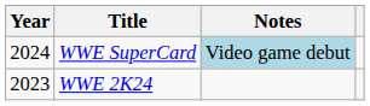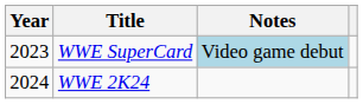 <table class="wikitable sortable plainrowheaders">
 <tr>
 <th scope="col">Year</th>
 <th scope="col">Title</th>
 <th scope="col" class="unsortable">Notes</th>
 <th scope="col" class="unsortable"></th>
 </tr>
 <tr>
-<td>2024</td>
+<td>2023</td>
 <td><em><a href='#'>WWE SuperCard</a></em></td>
 <td style="background: lightblue;">Video game debut</td>
 <td></td>
 </tr>
 <tr>
-<td>2023</td>
+<td>2024</td>
 <td><em><a href='#'>WWE 2K24</a></em></td>
 <td></td>
 <td></td>
 </tr>
 </table>
